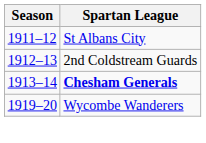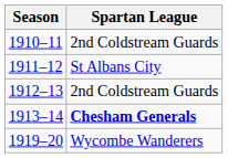 <table class="wikitable" style="text-align: left">
 <tr>
 <th>Season</th>
 <th>Spartan League</th>
+</tr>
+<tr>
+<td><a href='#'>1910–11</a></td>
+<td>2nd Coldstream Guards</td>
 </tr>
 <tr>
 <td><a href='#'>1911–12</a></td>
 <td><a href='#'>St Albans City</a></td>
 </tr>
 <tr>
 <td><a href='#'>1912–13</a></td>
 <td>2nd Coldstream Guards</td>
 </tr>
 <tr>
 <td><a href='#'>1913–14</a></td>
 <td><strong><a href='#'>Chesham Generals</a></strong></td>
 </tr>
 <tr>
 <td><a href='#'>1919–20</a></td>
 <td><a href='#'>Wycombe Wanderers</a></td>
 </tr>
 </table>
